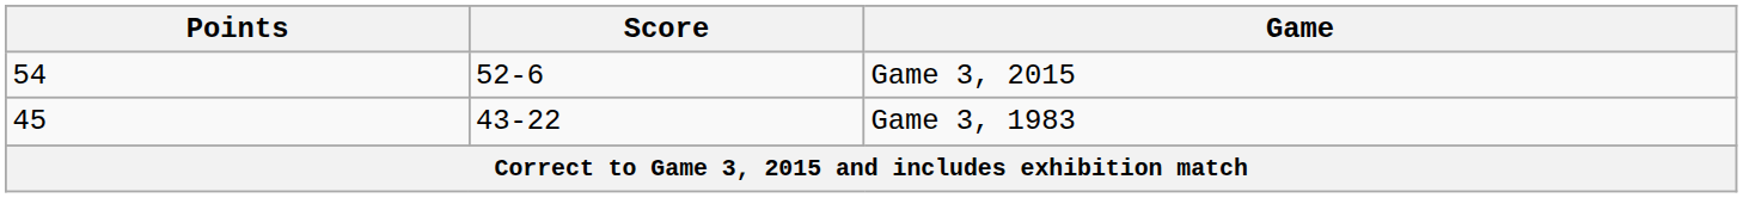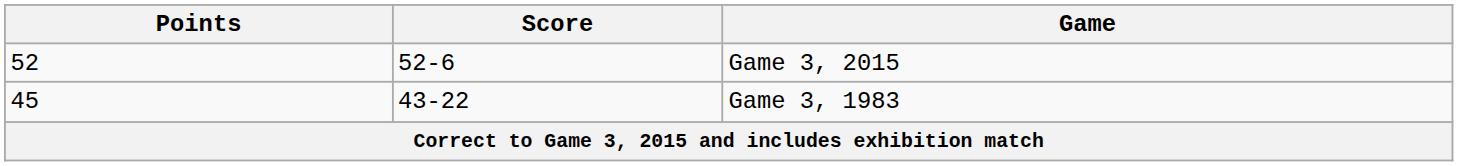 <table class="wikitable" width=50%>
 <tr>
 <th>Points</th>
 <th>Score</th>
 <th>Game</th>
 </tr>
 <tr>
-<td>54</td>
+<td>52</td>
 <td>52-6</td>
 <td>Game 3, 2015</td>
 </tr>
 <tr>
 <td>45</td>
 <td>43-22</td>
 <td>Game 3, 1983</td>
 </tr>
 <tr>
 <th colspan="3"><small>Correct to Game 3, 2015 and includes exhibition match</small></th>
 </tr>
 </table>
